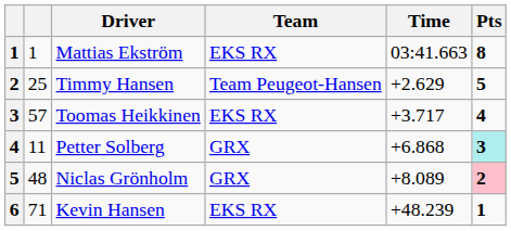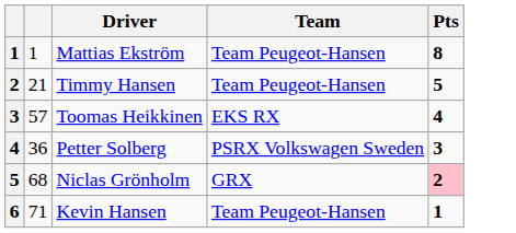 <table class=wikitable style="font-size:95%">
 <tr>
 <th></th>
 <th></th>
 <th>Driver</th>
 <th>Team</th>
-<th>Time</th>
 <th>Pts</th>
 </tr>
 <tr>
 <th>1</th>
 <td>1</td>
 <td> <a href='#'>Mattias Ekström</a></td>
-<td><a href='#'>EKS RX</a></td>
-<td>03:41.663</td>
+<td><a href='#'>Team Peugeot-Hansen</a></td>
 <td><strong>8</strong></td>
 </tr>
 <tr>
 <th>2</th>
-<td>25</td>
+<td>21</td>
 <td> <a href='#'>Timmy Hansen</a></td>
 <td><a href='#'>Team Peugeot-Hansen</a></td>
-<td>+2.629</td>
 <td><strong>5</strong></td>
 </tr>
 <tr>
 <th>3</th>
 <td>57</td>
 <td> <a href='#'>Toomas Heikkinen</a></td>
 <td><a href='#'>EKS RX</a></td>
-<td>+3.717</td>
 <td><strong>4</strong></td>
 </tr>
 <tr>
 <th>4</th>
-<td>11</td>
+<td>36</td>
 <td> <a href='#'>Petter Solberg</a></td>
-<td><a href='#'>GRX</a></td>
-<td>+6.868</td>
-<td style="background: paleturquoise;"><strong>3</strong></td>
+<td><a href='#'>PSRX Volkswagen Sweden</a></td>
+<td><strong>3</strong></td>
 </tr>
 <tr>
 <th>5</th>
-<td>48</td>
+<td>68</td>
 <td> <a href='#'>Niclas Grönholm</a></td>
 <td><a href='#'>GRX</a></td>
-<td>+8.089</td>
 <td style="background: pink;"><strong>2</strong></td>
 </tr>
 <tr>
 <th>6</th>
 <td>71</td>
 <td> <a href='#'>Kevin Hansen</a></td>
-<td><a href='#'>EKS RX</a></td>
-<td>+48.239</td>
+<td><a href='#'>Team Peugeot-Hansen</a></td>
 <td><strong>1</strong></td>
 </tr>
 </table>
